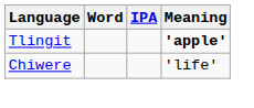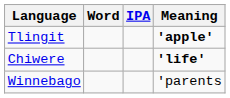 <table class="wikitable">
 <tr>
 <th scope="col">Language</th>
 <th scope="col">Word</th>
 <th scope="col"><a href='#'>IPA</a></th>
 <th scope="col">Meaning</th>
 </tr>
 <tr>
 <td><a href='#'>Tlingit</a></td>
 <td></td>
 <td></td>
 <td><strong>'apple'</strong></td>
 </tr>
 <tr>
 <td><a href='#'>Chiwere</a></td>
 <td></td>
 <td></td>
-<td>'life'</td>
+<td><strong>'life'</strong></td>
+</tr>
+<tr>
+<td><a href='#'>Winnebago</a></td>
+<td></td>
+<td></td>
+<td>'parents</td>
 </tr>
 </table>
